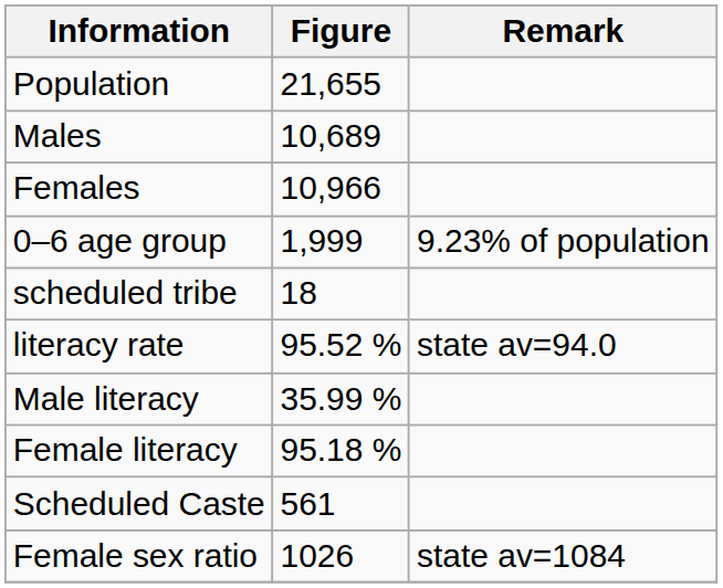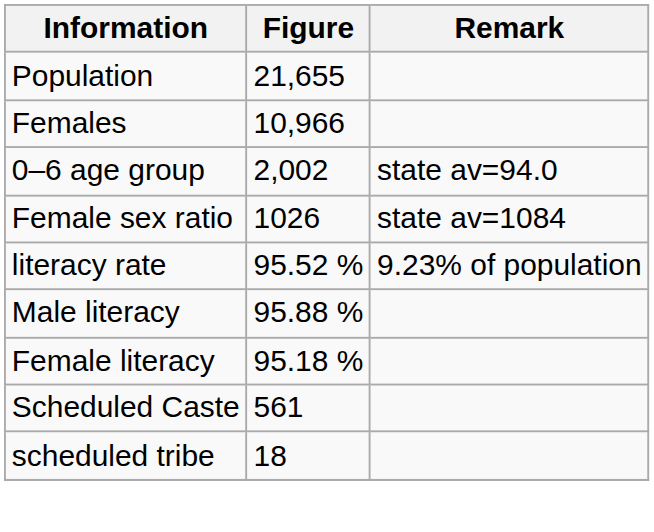 <table class="wikitable">
 <tr>
 <th>Information</th>
 <th>Figure</th>
 <th>Remark</th>
 </tr>
 <tr>
 <td>Population</td>
 <td>21,655</td>
 <td></td>
 </tr>
 <tr>
-<td>Males</td>
-<td>10,689</td>
-<td></td>
-</tr>
-<tr>
 <td>Females</td>
 <td>10,966</td>
 <td></td>
 </tr>
 <tr>
 <td>0–6 age group</td>
-<td>1,999</td>
-<td>9.23% of  population</td>
+<td>2,002</td>
+<td>state av=94.0</td>
 </tr>
 <tr>
-<td>scheduled tribe</td>
-<td>18</td>
-<td></td>
+<td>Female sex    ratio</td>
+<td>1026</td>
+<td>state av=1084</td>
 </tr>
 <tr>
 <td>literacy rate</td>
 <td>95.52 %</td>
-<td>state av=94.0</td>
+<td>9.23% of  population</td>
 </tr>
 <tr>
 <td>Male literacy</td>
-<td>35.99 %</td>
+<td>95.88 %</td>
 <td></td>
 </tr>
 <tr>
 <td>Female literacy</td>
 <td>95.18 %</td>
 <td></td>
 </tr>
 <tr>
 <td>Scheduled Caste</td>
 <td>561</td>
 <td></td>
 </tr>
 <tr>
-<td>Female sex    ratio</td>
-<td>1026</td>
-<td>state av=1084</td>
+<td>scheduled tribe</td>
+<td>18</td>
+<td></td>
 </tr>
 <tr>
 </tr>
 </table>
